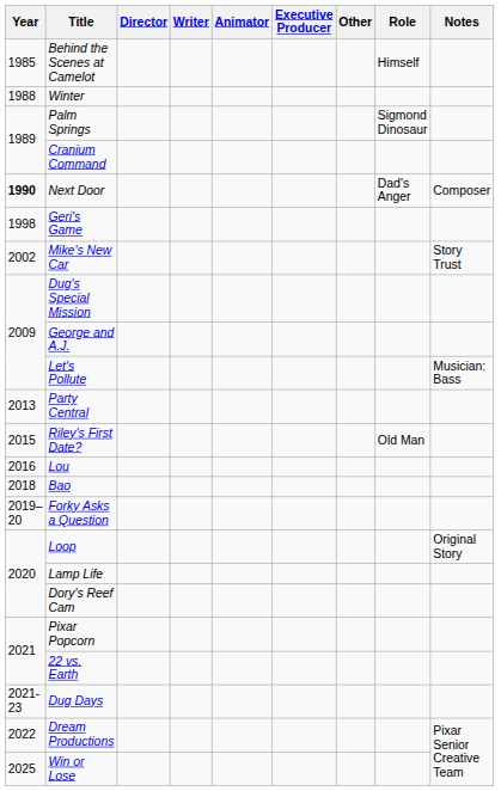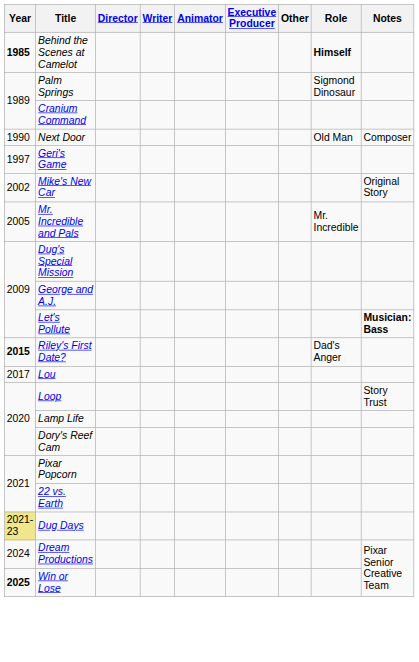 <table class="wikitable">
 <tr>
 <th>Year</th>
 <th>Title</th>
 <th><a href='#'>Director</a></th>
 <th><a href='#'>Writer</a></th>
 <th><a href='#'>Animator</a></th>
 <th><a href='#'>Executive<br>Producer</a></th>
 <th>Other</th>
 <th>Role</th>
 <th>Notes</th>
 </tr>
 <tr>
-<td>1985</td>
+<td><strong>1985</strong></td>
 <td><em>Behind the Scenes at Camelot</em></td>
 <td></td>
 <td></td>
 <td></td>
 <td></td>
 <td></td>
-<td>Himself</td>
-<td></td>
-</tr>
-<tr>
-<td>1988</td>
-<td><em>Winter</em></td>
-<td></td>
-<td></td>
-<td></td>
-<td></td>
-<td></td>
-<td></td>
+<td><strong>Himself</strong></td>
 <td></td>
 </tr>
 <tr>
 <td rowspan=2>1989</td>
 <td><em>Palm Springs</em></td>
 <td></td>
 <td></td>
 <td></td>
 <td></td>
 <td></td>
 <td>Sigmond Dinosaur</td>
 <td></td>
 </tr>
 <tr>
 <td><em><a href='#'>Cranium Command</a></em></td>
 <td></td>
 <td></td>
 <td></td>
 <td></td>
 <td></td>
 <td></td>
 <td></td>
 </tr>
 <tr>
-<td><strong>1990</strong></td>
+<td>1990</td>
 <td><em>Next Door</em></td>
 <td></td>
 <td></td>
 <td></td>
 <td></td>
 <td></td>
-<td>Dad's Anger</td>
+<td>Old Man</td>
 <td>Composer</td>
 </tr>
 <tr>
-<td>1998</td>
+<td>1997</td>
 <td><em><a href='#'>Geri's Game</a></em></td>
 <td></td>
 <td></td>
 <td></td>
 <td></td>
 <td></td>
 <td></td>
 <td></td>
 </tr>
 <tr>
 <td>2002</td>
 <td><em><a href='#'>Mike's New Car</a></em></td>
 <td></td>
 <td></td>
 <td></td>
 <td></td>
 <td></td>
 <td></td>
-<td>Story Trust</td>
+<td>Original Story</td>
+</tr>
+<tr>
+<td>2005</td>
+<td><em><a href='#'>Mr. Incredible and Pals</a></em></td>
+<td></td>
+<td></td>
+<td></td>
+<td></td>
+<td></td>
+<td>Mr. Incredible</td>
+<td></td>
 </tr>
 <tr>
 <td rowspan=3>2009</td>
 <td><em><a href='#'>Dug's Special Mission</a></em></td>
 <td></td>
 <td></td>
 <td></td>
 <td></td>
 <td></td>
 <td></td>
 <td></td>
 </tr>
 <tr>
 <td><em><a href='#'>George and A.J.</a></em></td>
 <td></td>
 <td></td>
 <td></td>
 <td></td>
 <td></td>
 <td></td>
 <td></td>
 </tr>
 <tr>
 <td><em><a href='#'>Let's Pollute</a></em></td>
 <td></td>
 <td></td>
 <td></td>
 <td></td>
 <td></td>
 <td></td>
-<td>Musician: Bass</td>
+<td><strong>Musician: Bass</strong></td>
 </tr>
 <tr>
-<td>2013</td>
-<td><em><a href='#'>Party Central</a></em></td>
-<td></td>
-<td></td>
-<td></td>
-<td></td>
-<td></td>
-<td></td>
-<td></td>
-</tr>
-<tr>
-<td>2015</td>
+<td><strong>2015</strong></td>
 <td><em><a href='#'>Riley's First Date?</a></em></td>
 <td></td>
 <td></td>
 <td></td>
 <td></td>
 <td></td>
-<td>Old Man</td>
+<td>Dad's Anger</td>
 <td></td>
 </tr>
 <tr>
-<td>2016</td>
+<td>2017</td>
 <td><em><a href='#'>Lou</a></em></td>
-<td></td>
-<td></td>
-<td></td>
-<td></td>
-<td></td>
-<td></td>
-<td></td>
-</tr>
-<tr>
-<td>2018</td>
-<td><em><a href='#'>Bao</a></em></td>
-<td></td>
-<td></td>
-<td></td>
-<td></td>
-<td></td>
-<td></td>
-<td></td>
-</tr>
-<tr>
-<td>2019–20</td>
-<td><em><a href='#'>Forky Asks a Question</a></em></td>
 <td></td>
 <td></td>
 <td></td>
 <td></td>
 <td></td>
 <td></td>
 <td></td>
 </tr>
 <tr>
 <td rowspan=3>2020</td>
 <td><em><a href='#'>Loop</a></em></td>
 <td></td>
 <td></td>
 <td></td>
 <td></td>
 <td></td>
 <td></td>
-<td>Original Story</td>
+<td>Story Trust</td>
 </tr>
 <tr>
 <td><em>Lamp Life</em></td>
 <td></td>
 <td></td>
 <td></td>
 <td></td>
 <td></td>
 <td></td>
 <td></td>
 </tr>
 <tr>
 <td><em>Dory's Reef Cam</em></td>
 <td></td>
 <td></td>
 <td></td>
 <td></td>
 <td></td>
 <td></td>
 <td></td>
 </tr>
 <tr>
 <td rowspan=2>2021</td>
 <td><em>Pixar Popcorn</em></td>
 <td></td>
 <td></td>
 <td></td>
 <td></td>
 <td></td>
 <td></td>
 <td></td>
 </tr>
 <tr>
 <td><em><a href='#'>22 vs. Earth</a></em></td>
 <td></td>
 <td></td>
 <td></td>
 <td></td>
 <td></td>
 <td></td>
 <td></td>
 </tr>
 <tr>
-<td>2021-23</td>
+<td style="background: khaki;">2021-23</td>
 <td><em><a href='#'>Dug Days</a></em></td>
 <td></td>
 <td></td>
 <td></td>
 <td></td>
 <td></td>
 <td></td>
 <td></td>
 </tr>
 <tr>
-<td>2022</td>
+<td>2024</td>
 <td><em><a href='#'>Dream Productions</a></em></td>
 <td></td>
 <td></td>
 <td></td>
 <td></td>
 <td></td>
 <td></td>
 <td rowspan=2>Pixar Senior Creative Team</td>
 </tr>
 <tr>
-<td>2025</td>
+<td><strong>2025</strong></td>
 <td><em><a href='#'>Win or Lose</a></em></td>
 <td></td>
 <td></td>
 <td></td>
 <td></td>
 <td></td>
 <td></td>
 </tr>
 </table>
